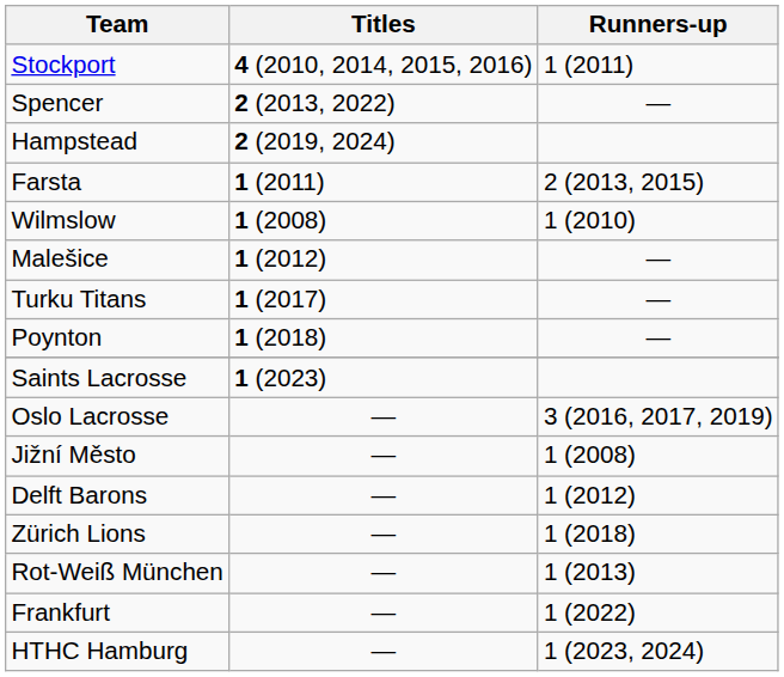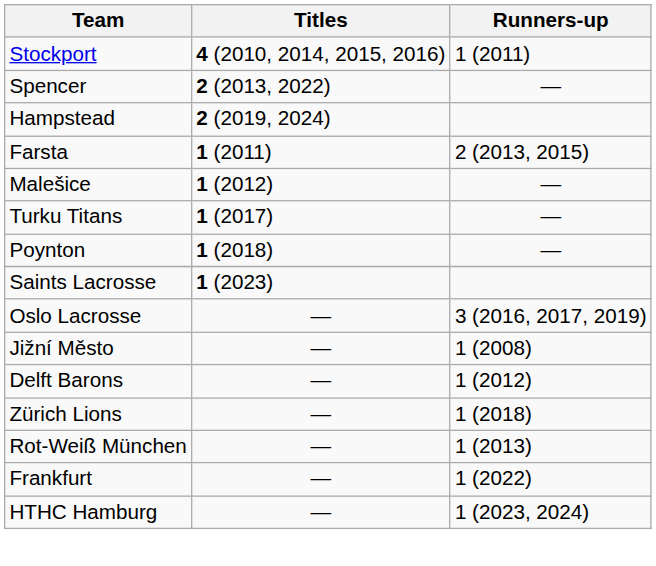 <table class="wikitable">
 <tr>
 <th>Team</th>
 <th>Titles</th>
 <th>Runners-up</th>
 </tr>
 <tr>
 <td> <a href='#'>Stockport</a></td>
 <td><strong>4</strong> (2010, 2014, 2015, 2016)</td>
 <td>1 (2011)</td>
 </tr>
 <tr>
 <td> Spencer</td>
 <td><strong>2</strong> (2013, 2022)</td>
 <td align=center>—</td>
 </tr>
 <tr>
 <td> Hampstead</td>
 <td><strong>2</strong> (2019, 2024)</td>
 </tr>
 <tr>
 <td> Farsta</td>
 <td><strong>1</strong> (2011)</td>
 <td>2 (2013, 2015)</td>
-</tr>
-<tr>
-<td> Wilmslow</td>
-<td><strong>1</strong> (2008)</td>
-<td>1 (2010)</td>
 </tr>
 <tr>
 <td> Malešice</td>
 <td><strong>1</strong> (2012)</td>
 <td align=center>—</td>
 </tr>
 <tr>
 <td> Turku Titans</td>
 <td><strong>1</strong> (2017)</td>
 <td align=center>—</td>
 </tr>
 <tr>
 <td> Poynton</td>
 <td><strong>1</strong> (2018)</td>
 <td align=center>—</td>
 </tr>
 <tr>
 </tr>
 <tr>
 <td> Saints Lacrosse</td>
 <td><strong>1</strong> (2023)</td>
 <td></td>
 </tr>
 <tr>
 <td> Oslo Lacrosse</td>
 <td align="center">—</td>
 <td>3 (2016, 2017, 2019)</td>
 </tr>
 <tr>
 <td> Jižní Město</td>
 <td align=center>—</td>
 <td>1 (2008)</td>
 </tr>
 <tr>
 <td> Delft Barons</td>
 <td align=center>—</td>
 <td>1 (2012)</td>
 </tr>
 <tr>
 <td> Zürich Lions</td>
 <td align=center>—</td>
 <td>1 (2018)</td>
 </tr>
 <tr>
 <td> Rot-Weiß München</td>
 <td align=center>—</td>
 <td>1 (2013)</td>
 </tr>
 <tr>
 <td> Frankfurt</td>
 <td align=center>—</td>
 <td>1 (2022)</td>
 </tr>
 <tr>
 <td> HTHC Hamburg</td>
 <td align=center>—</td>
 <td>1 (2023, 2024)</td>
 </tr>
 </table>
